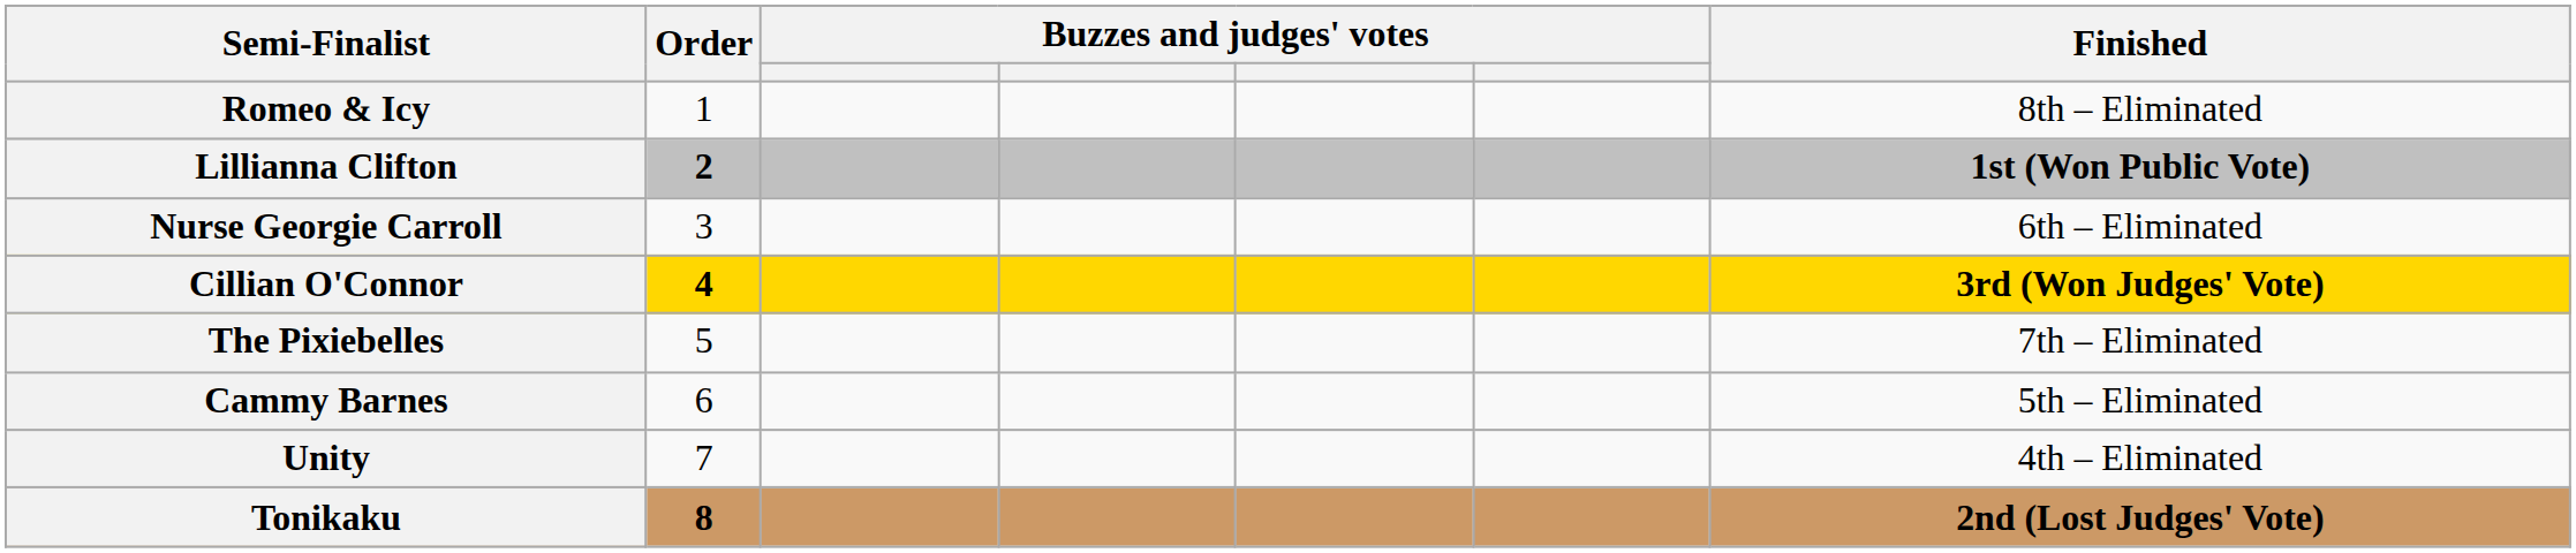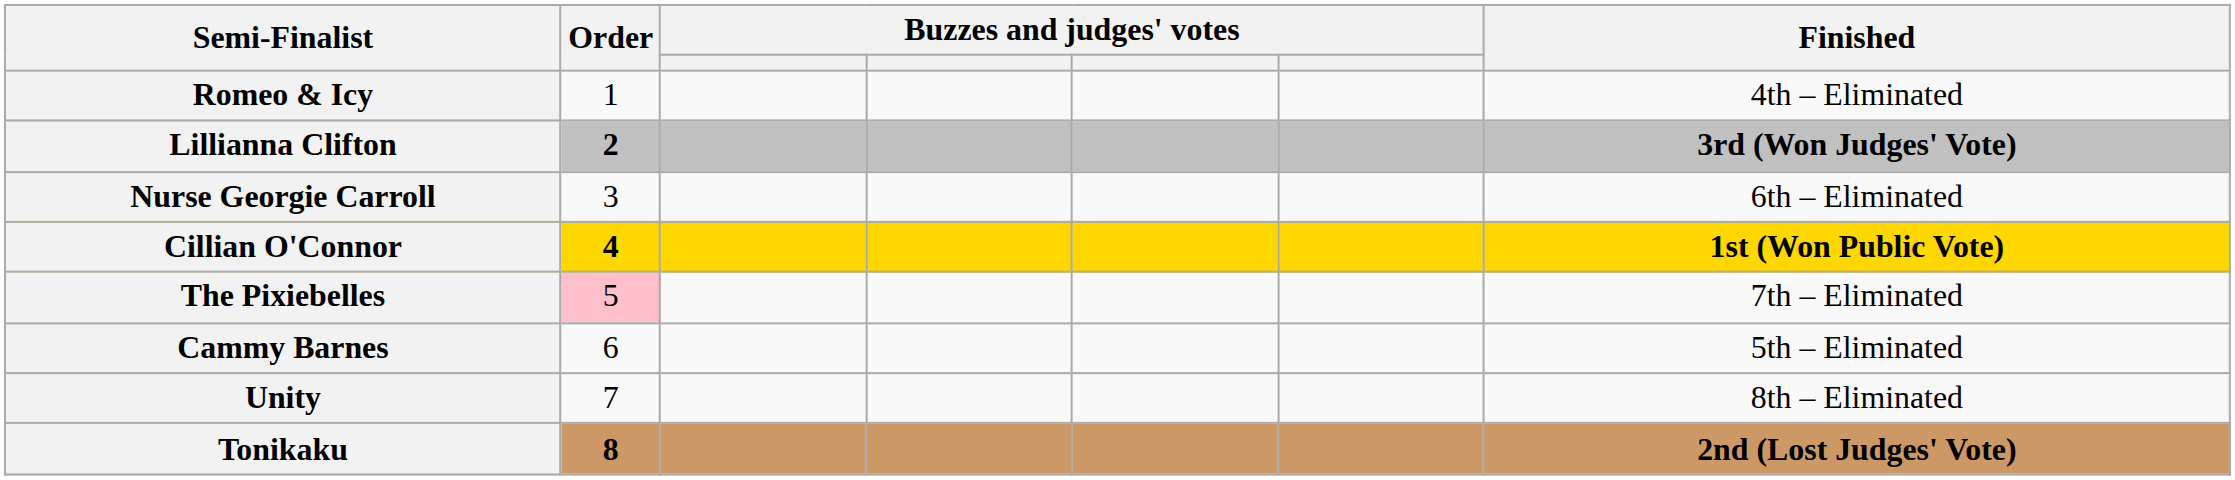 <table class="wikitable plainrowheaders sortable" style="text-align:center;">
 <tr>
 <th scope="col" rowspan="2" class="unsortable" style="width:17em;">Semi-Finalist</th>
 <th scope="col" rowspan="2" style="width:1em;">Order</th>
 <th scope="col" colspan="4" class="unsortable" style="width:24em;">Buzzes and judges' votes</th>
 <th scope="col" rowspan="2" style="width:23em;">Finished</th>
 </tr>
 <tr>
 <th scope="col" class="unsortable" style="width:6em;"></th>
 <th scope="col" class="unsortable" style="width:6em;"></th>
 <th scope="col" class="unsortable" style="width:6em;"></th>
 <th scope="col" class="unsortable" style="width:6em;"></th>
 </tr>
 <tr>
 <th scope="row">Romeo & Icy</th>
 <td>1</td>
 <td style="text-align:center;"></td>
 <td style="text-align:center;"></td>
 <td style="text-align:center;"></td>
 <td style="text-align:center;"></td>
-<td>8th – Eliminated</td>
+<td>4th – Eliminated</td>
 </tr>
 <tr bgcolor="silver">
 <th scope="row"><strong>Lillianna Clifton</strong></th>
 <td><strong>2</strong></td>
 <td style="text-align:center;"></td>
 <td style="text-align:center;"></td>
 <td style="text-align:center;"></td>
 <td style="text-align:center;"></td>
-<td><strong>1st (Won Public Vote)</strong></td>
+<td><strong>3rd (Won Judges' Vote)</strong></td>
 </tr>
 <tr>
 <th scope="row">Nurse Georgie Carroll</th>
 <td>3</td>
 <td style="text-align:center;"></td>
 <td style="text-align:center;"></td>
 <td style="text-align:center;"></td>
 <td style="text-align:center;"></td>
 <td>6th – Eliminated</td>
 </tr>
 <tr bgcolor="gold">
 <th scope="row"><strong>Cillian O'Connor</strong></th>
 <td><strong>4</strong></td>
 <td style="text-align:center;"></td>
 <td style="text-align:center;"></td>
 <td style="text-align:center;"></td>
 <td style="text-align:center;"></td>
-<td><strong>3rd (Won Judges' Vote)</strong></td>
+<td><strong>1st (Won Public Vote)</strong></td>
 </tr>
 <tr>
 <th scope="row">The Pixiebelles</th>
-<td>5</td>
+<td style="background: pink;">5</td>
 <td style="text-align:center;"></td>
 <td style="text-align:center;"></td>
 <td style="text-align:center;"></td>
 <td style="text-align:center;"></td>
 <td>7th – Eliminated</td>
 </tr>
 <tr>
 <th scope="row">Cammy Barnes</th>
 <td>6</td>
 <td style="text-align:center;"></td>
 <td style="text-align:center;"></td>
 <td style="text-align:center;"></td>
 <td style="text-align:center;"></td>
 <td>5th – Eliminated</td>
 </tr>
 <tr>
 <th scope="row">Unity</th>
 <td>7</td>
 <td style="text-align:center;"></td>
 <td style="text-align:center;"></td>
 <td style="text-align:center;"></td>
 <td style="text-align:center;"></td>
-<td>4th – Eliminated</td>
+<td>8th – Eliminated</td>
 </tr>
 <tr bgcolor="#c96">
 <th scope="row"><strong>Tonikaku</strong></th>
 <td><strong>8</strong></td>
 <td style="text-align:center;"></td>
 <td style="text-align:center;"></td>
 <td style="text-align:center;"></td>
 <td style="text-align:center;"></td>
 <td><strong>2nd (Lost Judges' Vote)</strong></td>
 </tr>
 </table>
